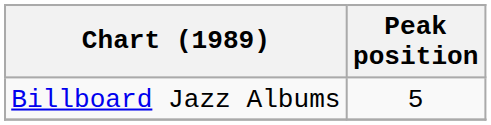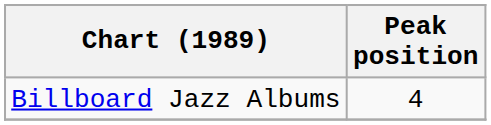 <table class="wikitable">
 <tr>
 <th>Chart (1989)</th>
 <th>Peak<br>position</th>
 </tr>
 <tr>
 <td><a href='#'>Billboard</a> Jazz Albums</td>
-<td align=center>5</td>
+<td align=center>4</td>
 </tr>
 <tr>
 </tr>
 </table>
